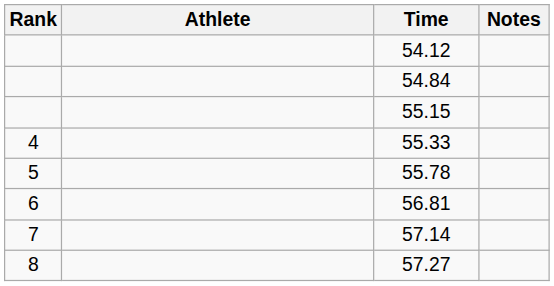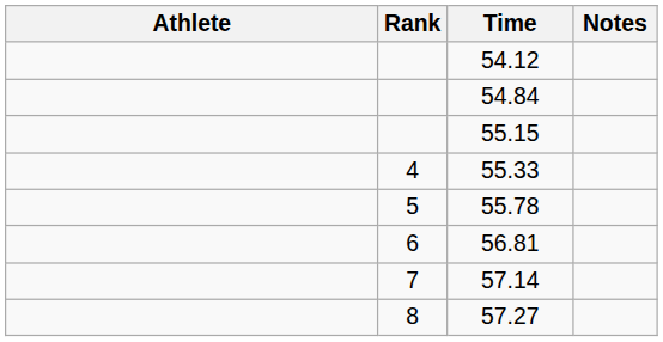 <table class="wikitable" style="text-align:center">
 <tr>
+<th width=250>Athlete</th>
 <th width=40>Rank</th>
-<th width=250>Athlete</th>
 <th width=80>Time</th>
 <th width=50>Notes</th>
 </tr>
 <tr>
+<td align=left></td>
 <td></td>
-<td align=left></td>
 <td>54.12</td>
 <td></td>
 </tr>
 <tr>
+<td align=left></td>
 <td></td>
-<td align=left></td>
 <td>54.84</td>
 <td></td>
 </tr>
 <tr>
+<td align=left></td>
 <td></td>
-<td align=left></td>
 <td>55.15</td>
 <td></td>
 </tr>
 <tr>
+<td align=left></td>
 <td>4</td>
-<td align=left></td>
 <td>55.33</td>
 <td></td>
 </tr>
 <tr>
+<td align=left></td>
 <td>5</td>
-<td align=left></td>
 <td>55.78</td>
 <td></td>
 </tr>
 <tr>
+<td align=left></td>
 <td>6</td>
-<td align=left></td>
 <td>56.81</td>
 <td></td>
 </tr>
 <tr>
+<td align=left></td>
 <td>7</td>
-<td align=left></td>
 <td>57.14</td>
 <td></td>
 </tr>
 <tr>
+<td align=left></td>
 <td>8</td>
-<td align=left></td>
 <td>57.27</td>
 <td></td>
 </tr>
 </table>
